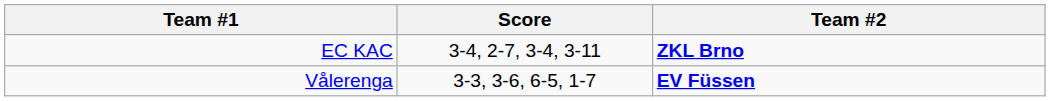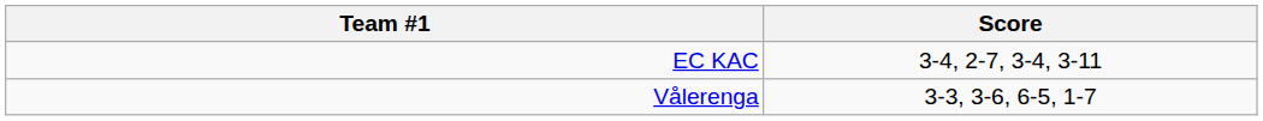 <table class="wikitable" style="text-align: center;">
 <tr>
 <th width=20%>Team #1</th>
 <th width=13%>Score</th>
-<th width=20%>Team #2</th>
 </tr>
 <tr>
 <td style="text-align: right;"><a href='#'>EC KAC</a> </td>
 <td>3-4, 2-7, 3-4, 3-11</td>
-<td style="text-align: left;"> <strong><a href='#'>ZKL Brno</a></strong></td>
 </tr>
 <tr>
 <td style="text-align: right;"><a href='#'>Vålerenga</a> </td>
 <td>3-3, 3-6, 6-5, 1-7</td>
-<td style="text-align: left;"> <strong><a href='#'>EV Füssen</a></strong></td>
 </tr>
 </table>
